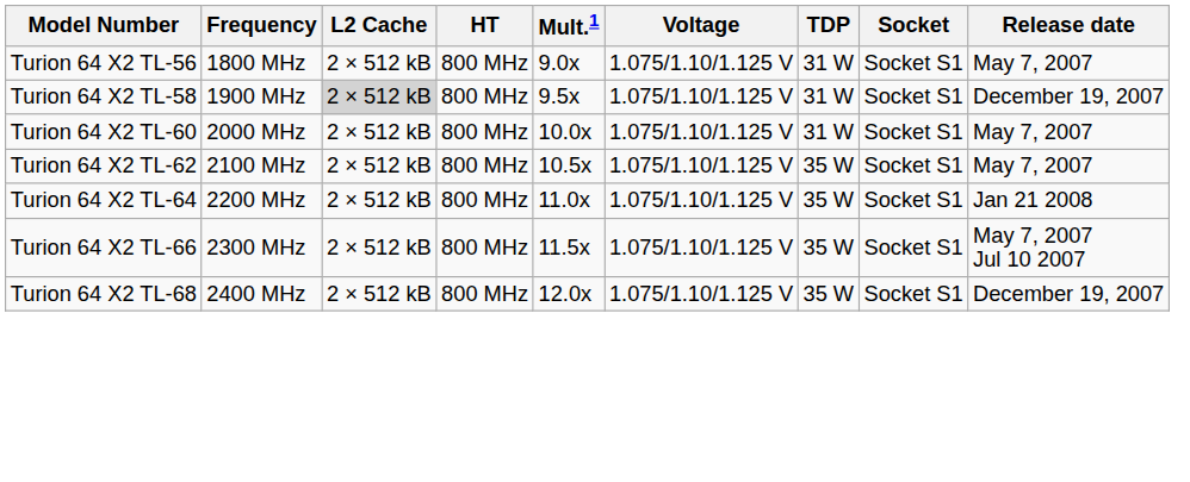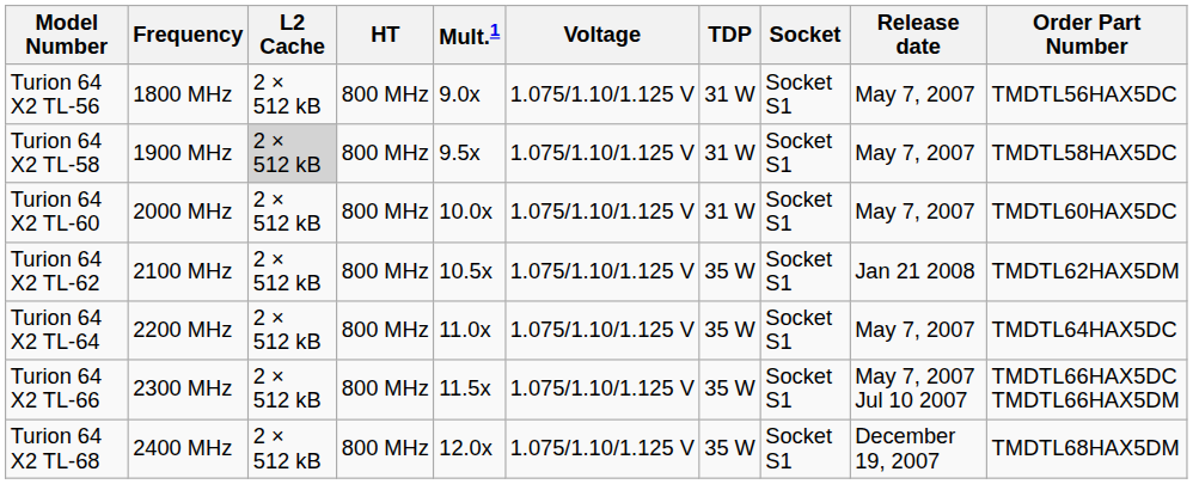 <table class="wikitable">
 <tr>
 <th>Model Number</th>
 <th>Frequency</th>
 <th>L2 Cache</th>
 <th>HT</th>
 <th>Mult.<sup><a href='#'>1</a></sup></th>
 <th>Voltage</th>
 <th>TDP</th>
 <th>Socket</th>
 <th>Release date</th>
+<th>Order Part Number</th>
 </tr>
 <tr>
 <td>Turion 64 X2 TL-56</td>
 <td>1800 MHz</td>
 <td>2 × 512 kB</td>
 <td>800 MHz</td>
 <td>9.0x</td>
 <td>1.075/1.10/1.125 V</td>
 <td>31 W</td>
 <td>Socket S1</td>
 <td>May 7, 2007</td>
+<td>TMDTL56HAX5DC</td>
 </tr>
 <tr>
 <td>Turion 64 X2 TL-58</td>
 <td>1900 MHz</td>
 <td style="background: lightgrey;">2 × 512 kB</td>
 <td>800 MHz</td>
 <td>9.5x</td>
 <td>1.075/1.10/1.125 V</td>
 <td>31 W</td>
 <td>Socket S1</td>
-<td>December 19, 2007</td>
+<td>May 7, 2007</td>
+<td>TMDTL58HAX5DC</td>
 </tr>
 <tr>
 <td>Turion 64 X2 TL-60</td>
 <td>2000 MHz</td>
 <td>2 × 512 kB</td>
 <td>800 MHz</td>
 <td>10.0x</td>
 <td>1.075/1.10/1.125 V</td>
 <td>31 W</td>
 <td>Socket S1</td>
 <td>May 7, 2007</td>
+<td>TMDTL60HAX5DC</td>
 </tr>
 <tr>
 <td>Turion 64 X2 TL-62</td>
 <td>2100 MHz</td>
 <td>2 × 512 kB</td>
 <td>800 MHz</td>
 <td>10.5x</td>
 <td>1.075/1.10/1.125 V</td>
 <td>35 W</td>
 <td>Socket S1</td>
-<td>May 7, 2007</td>
+<td>Jan 21 2008</td>
+<td>TMDTL62HAX5DM</td>
 </tr>
 <tr>
 <td>Turion 64 X2 TL-64</td>
 <td>2200 MHz</td>
 <td>2 × 512 kB</td>
 <td>800 MHz</td>
 <td>11.0x</td>
 <td>1.075/1.10/1.125 V</td>
 <td>35 W</td>
 <td>Socket S1</td>
-<td>Jan 21 2008</td>
+<td>May 7, 2007</td>
+<td>TMDTL64HAX5DC</td>
 </tr>
 <tr>
 <td>Turion 64 X2 TL-66</td>
 <td>2300 MHz</td>
 <td>2 × 512 kB</td>
 <td>800 MHz</td>
 <td>11.5x</td>
 <td>1.075/1.10/1.125 V</td>
 <td>35 W</td>
 <td>Socket S1</td>
 <td>May 7, 2007<br>Jul 10 2007</td>
+<td>TMDTL66HAX5DC<br>TMDTL66HAX5DM</td>
 </tr>
 <tr>
 <td>Turion 64 X2 TL-68</td>
 <td>2400 MHz</td>
 <td>2 × 512 kB</td>
 <td>800 MHz</td>
 <td>12.0x</td>
 <td>1.075/1.10/1.125 V</td>
 <td>35 W</td>
 <td>Socket S1</td>
 <td>December 19, 2007</td>
+<td>TMDTL68HAX5DM</td>
 </tr>
 </table>
